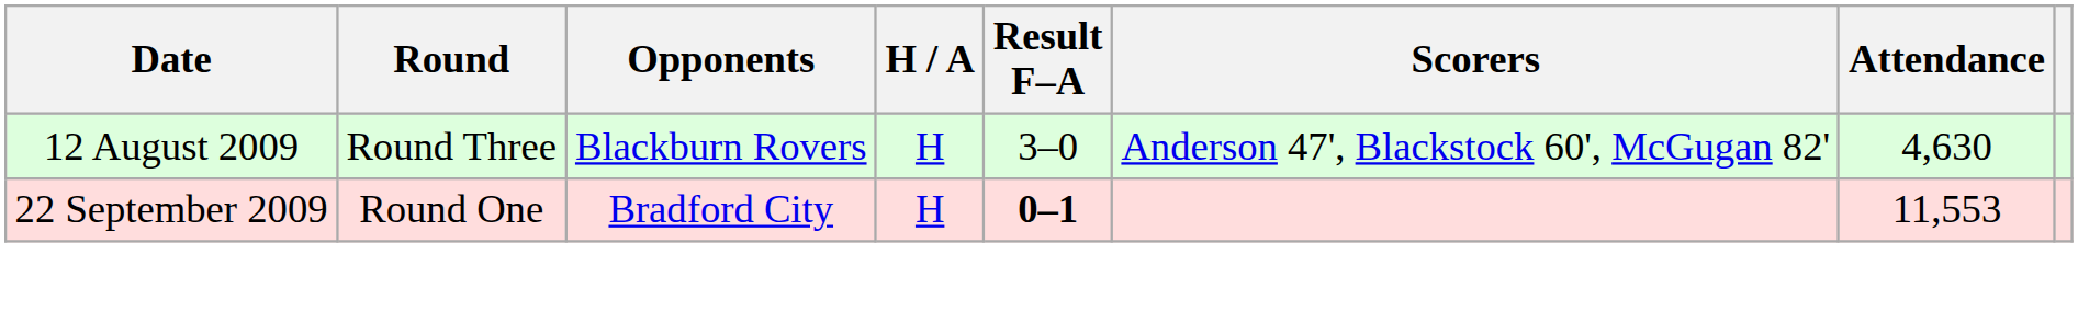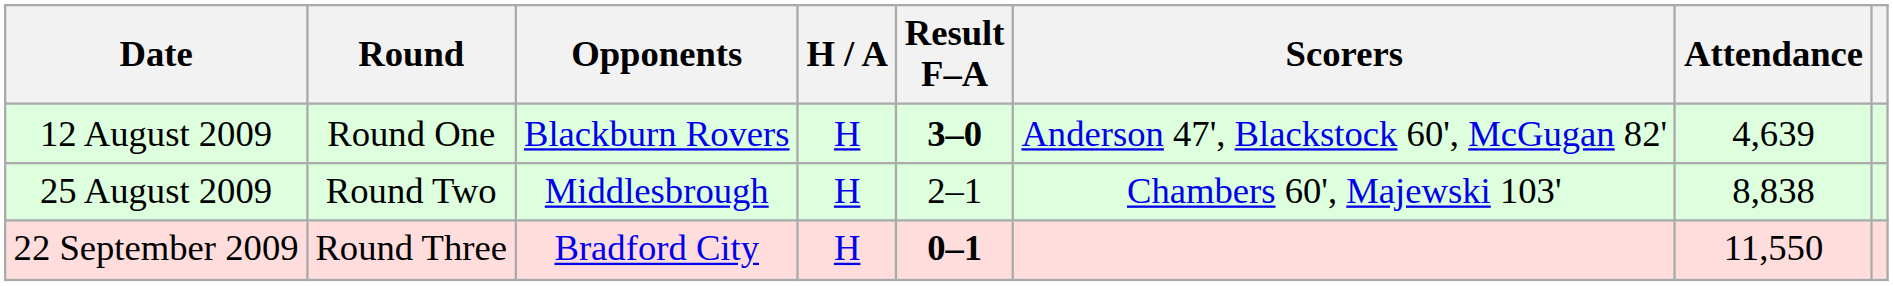 <table class="wikitable" style="text-align:center">
 <tr>
 <th>Date</th>
 <th>Round</th>
 <th>Opponents</th>
 <th>H / A</th>
 <th>Result<br>F–A</th>
 <th>Scorers</th>
 <th>Attendance</th>
 <th></th>
 </tr>
 <tr bgcolor="#ddffdd">
 <td>12 August 2009</td>
-<td>Round Three</td>
+<td>Round One</td>
 <td><a href='#'>Blackburn Rovers</a></td>
 <td><a href='#'>H</a></td>
-<td>3–0</td>
+<td><strong>3–0</strong></td>
 <td><a href='#'>Anderson</a> 47', <a href='#'>Blackstock</a> 60', <a href='#'>McGugan</a> 82'</td>
-<td>4,630</td>
+<td>4,639</td>
+<td></td>
+</tr>
+<tr bgcolor="#ddffdd">
+<td>25 August 2009</td>
+<td>Round Two</td>
+<td><a href='#'>Middlesbrough</a></td>
+<td><a href='#'>H</a></td>
+<td>2–1</td>
+<td><a href='#'>Chambers</a> 60', <a href='#'>Majewski</a> 103'</td>
+<td>8,838</td>
 <td></td>
 </tr>
 <tr bgcolor="#ffdddd">
 <td>22 September 2009</td>
-<td>Round One</td>
+<td>Round Three</td>
 <td><a href='#'>Bradford City</a></td>
 <td><a href='#'>H</a></td>
 <td><strong>0–1</strong></td>
 <td></td>
-<td>11,553</td>
+<td>11,550</td>
 <td></td>
 </tr>
 </table>
